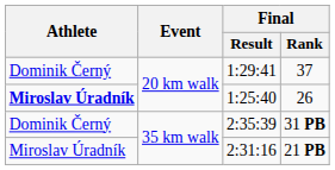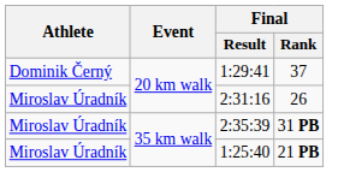 <table class=wikitable style=font-size:90%>
 <tr>
 <th rowspan=2>Athlete</th>
 <th rowspan=2>Event</th>
 <th colspan=2>Final</th>
 </tr>
 <tr style=font-size:95%>
 <th>Result</th>
 <th>Rank</th>
 </tr>
 <tr align=center>
 <td align=left><a href='#'>Dominik Černý</a></td>
 <td align=left rowspan=2><a href='#'>20 km walk</a></td>
 <td>1:29:41</td>
 <td>37</td>
 </tr>
 <tr align=center>
-<td align=left><strong><a href='#'>Miroslav Úradník</a></strong></td>
-<td>1:25:40</td>
+<td align=left><a href='#'>Miroslav Úradník</a></td>
+<td>2:31:16</td>
 <td>26</td>
 </tr>
 <tr align=center>
-<td align=left><a href='#'>Dominik Černý</a></td>
+<td align=left><a href='#'>Miroslav Úradník</a></td>
 <td align=left rowspan=2><a href='#'>35 km walk</a></td>
 <td>2:35:39</td>
 <td>31 <strong>PB</strong></td>
 </tr>
 <tr align=center>
 <td align=left><a href='#'>Miroslav Úradník</a></td>
-<td>2:31:16</td>
+<td>1:25:40</td>
 <td>21 <strong>PB</strong></td>
 </tr>
 </table>
